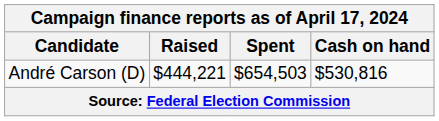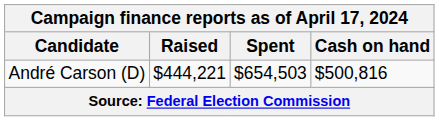 <table class="wikitable sortable">
 <tr>
 <th colspan=4>Campaign finance reports as of April 17, 2024</th>
 </tr>
 <tr style="text-align:center;">
 <th>Candidate</th>
 <th>Raised</th>
 <th>Spent</th>
 <th>Cash on hand</th>
 </tr>
 <tr>
 <td>André Carson (D)</td>
 <td>$444,221</td>
 <td>$654,503</td>
-<td>$530,816</td>
+<td>$500,816</td>
 </tr>
 <tr>
 <th colspan="4"><small>Source: <a href='#'>Federal Election Commission</a></small></th>
 </tr>
 </table>
